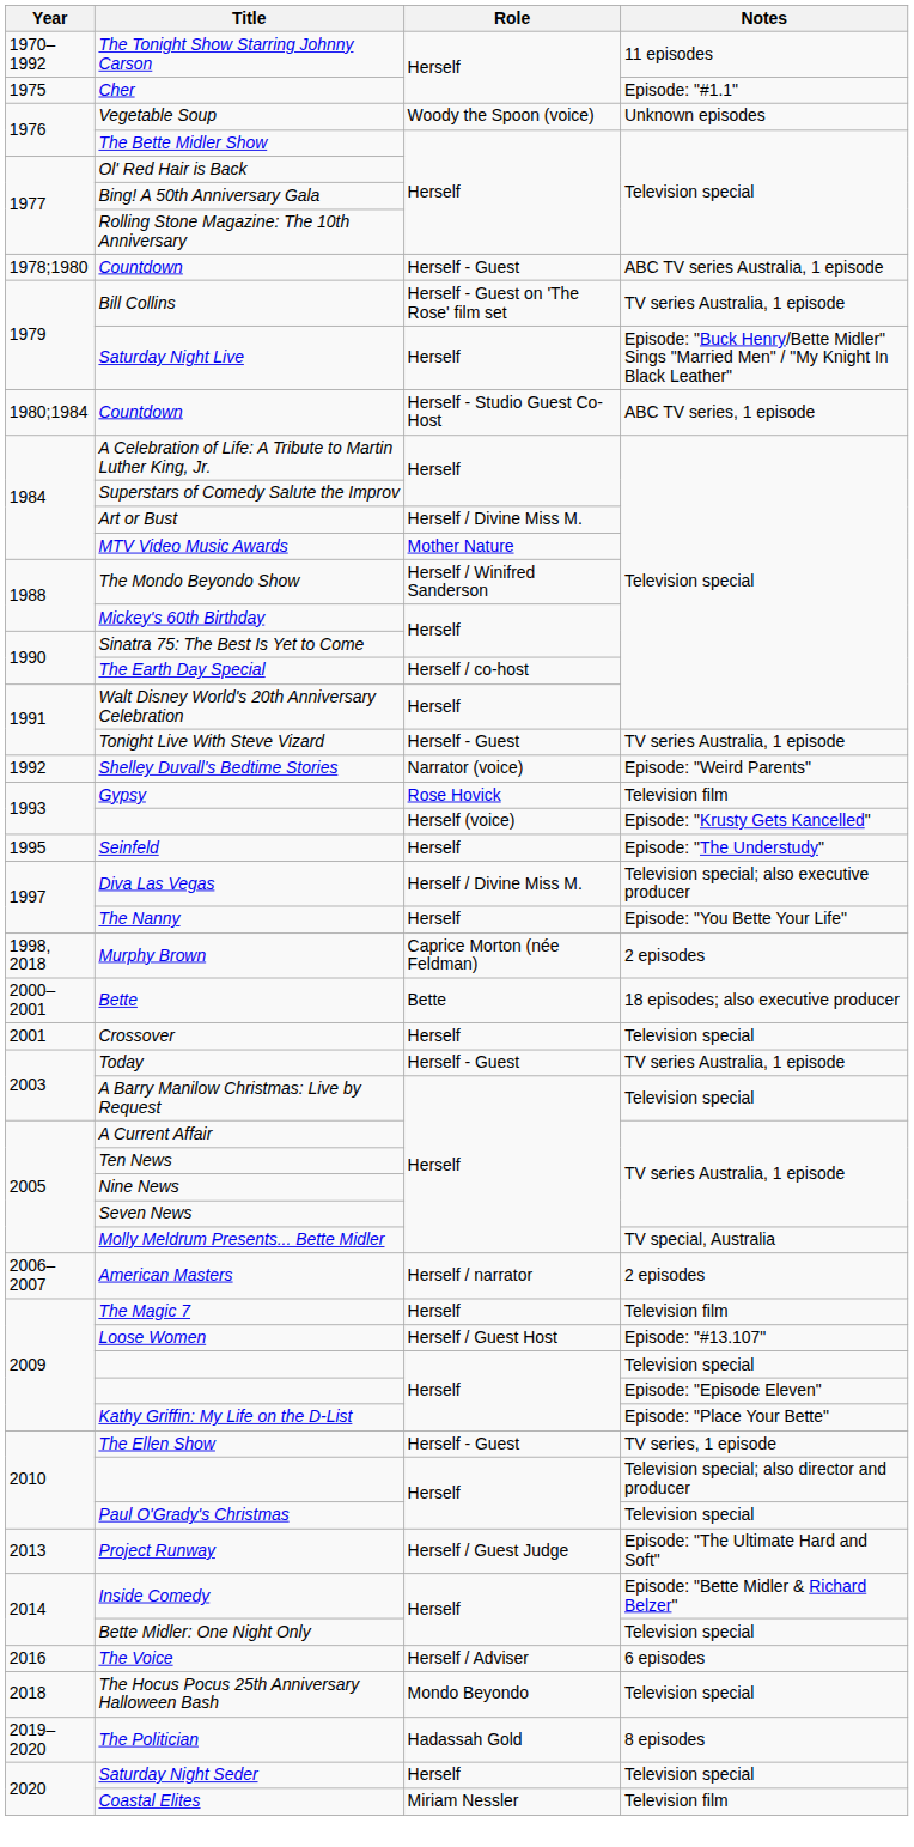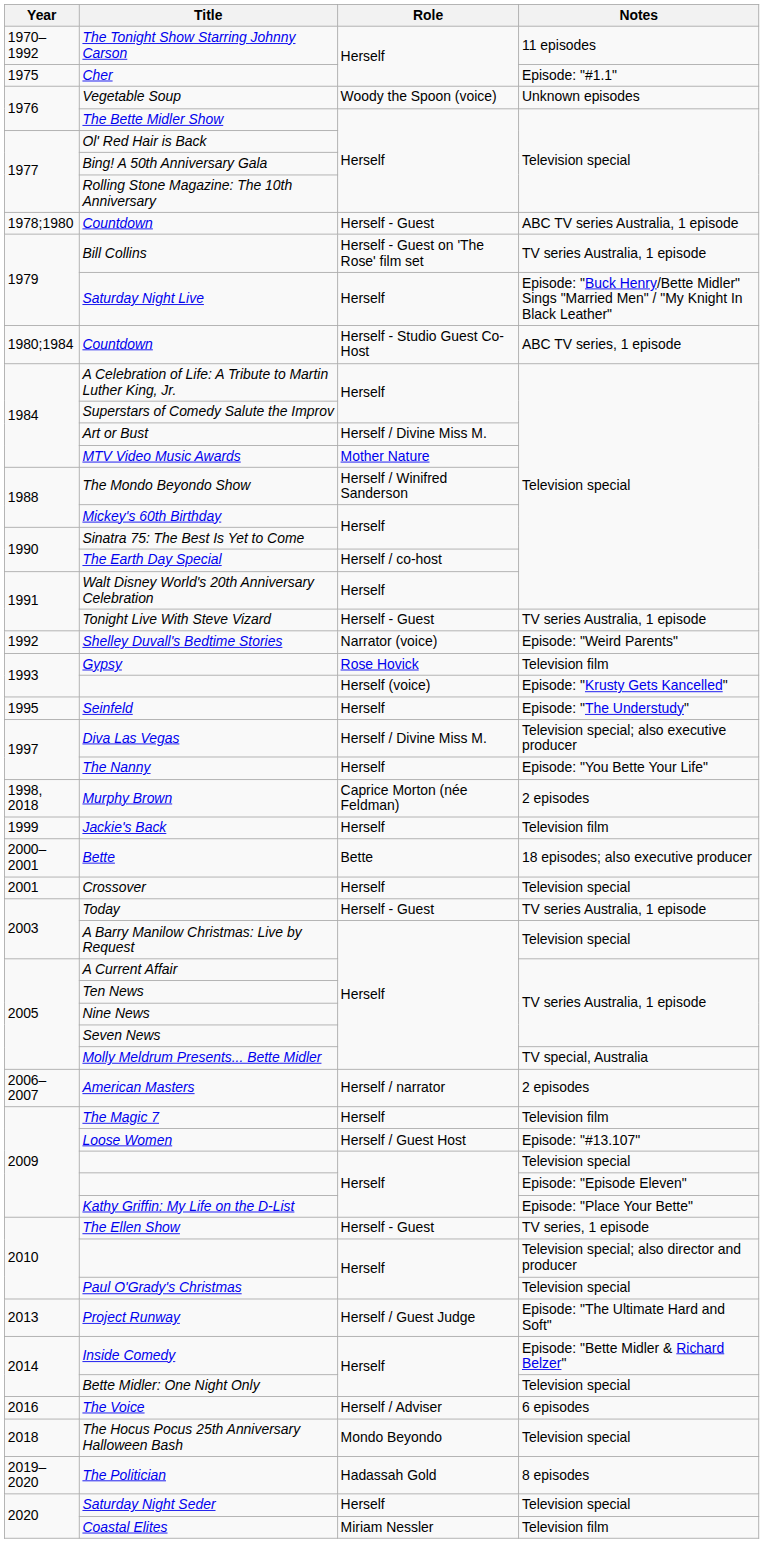 <table class="wikitable sortable">
 <tr>
 <th>Year</th>
 <th>Title</th>
 <th>Role</th>
 <th class="unsortable">Notes</th>
 </tr>
 <tr>
 <td>1970–1992</td>
 <td><em><a href='#'>The Tonight Show Starring Johnny Carson</a></em></td>
 <td rowspan="2">Herself</td>
 <td>11 episodes</td>
 </tr>
 <tr>
 <td>1975</td>
 <td><em><a href='#'>Cher</a></em></td>
 <td>Episode: "#1.1"</td>
 </tr>
 <tr>
 <td rowspan="2">1976</td>
 <td><em>Vegetable Soup</em></td>
 <td>Woody the Spoon (voice)</td>
 <td>Unknown episodes</td>
 </tr>
 <tr>
 <td><em><a href='#'>The Bette Midler Show</a></em></td>
 <td rowspan="4">Herself</td>
 <td rowspan="4">Television special</td>
 </tr>
 <tr>
 <td rowspan="3">1977</td>
 <td><em>Ol' Red Hair is Back</em></td>
 </tr>
 <tr>
 <td><em>Bing! A 50th Anniversary Gala</em></td>
 </tr>
 <tr>
 <td><em>Rolling Stone Magazine: The 10th Anniversary</em></td>
 </tr>
 <tr>
 <td>1978;1980</td>
 <td><em><a href='#'>Countdown</a></em></td>
 <td>Herself - Guest</td>
 <td>ABC TV series Australia, 1 episode</td>
 </tr>
 <tr>
 <td rowspan="2">1979</td>
 <td><em>Bill Collins</em></td>
 <td>Herself - Guest on 'The Rose' film set</td>
 <td>TV series Australia, 1 episode</td>
 </tr>
 <tr>
 <td><em><a href='#'>Saturday Night Live</a></em></td>
 <td>Herself</td>
 <td>Episode: "<a href='#'>Buck Henry</a>/Bette Midler" <br> Sings "Married Men" / "My Knight In Black Leather"</td>
 </tr>
 <tr>
 <td>1980;1984</td>
 <td><em><a href='#'>Countdown</a></em></td>
 <td>Herself - Studio Guest Co-Host</td>
 <td>ABC TV series, 1 episode</td>
 </tr>
 <tr>
 <td rowspan="4">1984</td>
 <td><em>A Celebration of Life: A Tribute to Martin Luther King, Jr.</em></td>
 <td rowspan="2">Herself</td>
 <td rowspan="9">Television special</td>
 </tr>
 <tr>
 <td><em>Superstars of Comedy Salute the Improv</em></td>
 </tr>
 <tr>
 <td><em>Art or Bust</em></td>
 <td>Herself / Divine Miss M.</td>
 </tr>
 <tr>
 <td><em><a href='#'>MTV Video Music Awards</a></em></td>
 <td><a href='#'>Mother Nature</a></td>
 </tr>
 <tr>
 <td rowspan="2">1988</td>
 <td><em>The Mondo Beyondo Show</em></td>
 <td>Herself / Winifred Sanderson</td>
 </tr>
 <tr>
 <td><em><a href='#'>Mickey's 60th Birthday</a></em></td>
 <td rowspan="2">Herself</td>
 </tr>
 <tr>
 <td rowspan="2">1990</td>
 <td><em>Sinatra 75: The Best Is Yet to Come</em></td>
 </tr>
 <tr>
 <td><em><a href='#'>The Earth Day Special</a></em></td>
 <td>Herself / co-host</td>
 </tr>
 <tr>
 <td rowspan="2">1991</td>
 <td><em>Walt Disney World's 20th Anniversary Celebration</em></td>
 <td>Herself</td>
 </tr>
 <tr>
 <td><em>Tonight Live With Steve Vizard</em></td>
 <td>Herself - Guest</td>
 <td>TV series Australia, 1 episode</td>
 </tr>
 <tr>
 <td>1992</td>
 <td><em><a href='#'>Shelley Duvall's Bedtime Stories</a></em></td>
 <td>Narrator (voice)</td>
 <td>Episode: "Weird Parents"</td>
 </tr>
 <tr>
 <td rowspan="2">1993</td>
 <td><em><a href='#'>Gypsy</a></em></td>
 <td><a href='#'>Rose Hovick</a></td>
 <td>Television film</td>
 </tr>
 <tr>
 <td><em></em></td>
 <td>Herself (voice)</td>
 <td>Episode: "<a href='#'>Krusty Gets Kancelled</a>"</td>
 </tr>
 <tr>
 <td>1995</td>
 <td><em><a href='#'>Seinfeld</a></em></td>
 <td>Herself</td>
 <td>Episode: "<a href='#'>The Understudy</a>"</td>
 </tr>
 <tr>
 <td rowspan="2">1997</td>
 <td><em><a href='#'>Diva Las Vegas</a></em></td>
 <td>Herself / Divine Miss M.</td>
 <td>Television special; also executive producer</td>
 </tr>
 <tr>
 <td><em><a href='#'>The Nanny</a></em></td>
 <td>Herself</td>
 <td>Episode: "You Bette Your Life"</td>
 </tr>
 <tr>
 <td>1998, 2018</td>
 <td><em><a href='#'>Murphy Brown</a></em></td>
 <td>Caprice Morton (née Feldman)</td>
 <td>2 episodes</td>
 </tr>
 <tr>
+<td>1999</td>
+<td><em><a href='#'>Jackie's Back</a></em></td>
+<td>Herself</td>
+<td>Television film</td>
+</tr>
+<tr>
 <td>2000–2001</td>
 <td><em><a href='#'>Bette</a></em></td>
 <td>Bette</td>
 <td>18 episodes; also executive producer</td>
 </tr>
 <tr>
 <td>2001</td>
 <td><em>Crossover</em></td>
 <td>Herself</td>
 <td>Television special</td>
 </tr>
 <tr>
 <td rowspan="2">2003</td>
 <td><em>Today</em></td>
 <td>Herself - Guest</td>
 <td>TV series Australia, 1 episode</td>
 </tr>
 <tr>
 <td><em>A Barry Manilow Christmas: Live by Request</em></td>
 <td rowspan="6">Herself</td>
 <td>Television special</td>
 </tr>
 <tr>
 <td rowspan="5">2005</td>
 <td><em>A Current Affair</em></td>
 <td rowspan="4">TV series Australia, 1 episode</td>
 </tr>
 <tr>
 <td><em>Ten News</em></td>
 </tr>
 <tr>
 <td><em>Nine News</em></td>
 </tr>
 <tr>
 <td><em>Seven News</em></td>
 </tr>
 <tr>
 <td><em><a href='#'>Molly Meldrum Presents... Bette Midler</a></em></td>
 <td>TV special, Australia</td>
 </tr>
 <tr>
 <td>2006–2007</td>
 <td><em><a href='#'>American Masters</a></em></td>
 <td>Herself / narrator</td>
 <td>2 episodes</td>
 </tr>
 <tr>
 <td rowspan="5">2009</td>
 <td><em><a href='#'>The Magic 7</a></em></td>
 <td>Herself</td>
 <td>Television film</td>
 </tr>
 <tr>
 <td><em><a href='#'>Loose Women</a></em></td>
 <td>Herself / Guest Host</td>
 <td>Episode: "#13.107"</td>
 </tr>
 <tr>
 <td><em></em></td>
 <td rowspan="3">Herself</td>
 <td>Television special</td>
 </tr>
 <tr>
 <td><em></em></td>
 <td>Episode: "Episode Eleven"</td>
 </tr>
 <tr>
 <td><em><a href='#'>Kathy Griffin: My Life on the D-List</a></em></td>
 <td>Episode: "Place Your Bette"</td>
 </tr>
 <tr>
 <td rowspan="3">2010</td>
 <td><em><a href='#'>The Ellen Show</a></em></td>
 <td>Herself - Guest</td>
 <td>TV series, 1 episode</td>
 </tr>
 <tr>
 <td><em></em></td>
 <td rowspan="2">Herself</td>
 <td>Television special; also director and producer</td>
 </tr>
 <tr>
 <td><em><a href='#'>Paul O'Grady's Christmas</a></em></td>
 <td>Television special</td>
 </tr>
 <tr>
 <td>2013</td>
 <td><em><a href='#'>Project Runway</a></em></td>
 <td>Herself / Guest Judge</td>
 <td>Episode: "The Ultimate Hard and Soft"</td>
 </tr>
 <tr>
 <td rowspan="2">2014</td>
 <td><em><a href='#'>Inside Comedy</a></em></td>
 <td rowspan="2">Herself</td>
 <td>Episode: "Bette Midler & <a href='#'>Richard Belzer</a>"</td>
 </tr>
 <tr>
 <td><em>Bette Midler: One Night Only</em></td>
 <td>Television special</td>
 </tr>
 <tr>
 <td>2016</td>
 <td><em><a href='#'>The Voice</a></em></td>
 <td>Herself / Adviser</td>
 <td>6 episodes</td>
 </tr>
 <tr>
 <td>2018</td>
 <td><em>The Hocus Pocus 25th Anniversary Halloween Bash</em></td>
 <td>Mondo Beyondo</td>
 <td>Television special</td>
 </tr>
 <tr>
 <td>2019–2020</td>
 <td><em><a href='#'>The Politician</a></em></td>
 <td>Hadassah Gold</td>
 <td>8 episodes</td>
 </tr>
 <tr>
 <td rowspan="2">2020</td>
 <td><em><a href='#'>Saturday Night Seder</a></em></td>
 <td>Herself</td>
 <td>Television special</td>
 </tr>
 <tr>
 <td><em><a href='#'>Coastal Elites</a></em></td>
 <td>Miriam Nessler</td>
 <td>Television film</td>
 </tr>
 </table>
